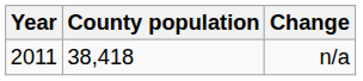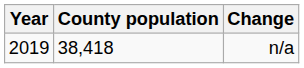 <table class="wikitable">
 <tr>
 <th>Year</th>
 <th>County population</th>
 <th>Change</th>
 </tr>
 <tr>
-<td>2011</td>
+<td>2019</td>
 <td>38,418</td>
 <td align="right">n/a</td>
 </tr>
 </table>
